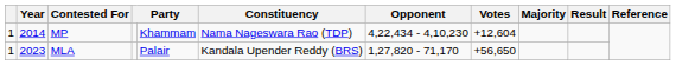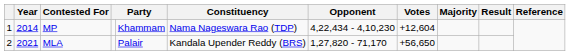 <table class="wikitable">
 <tr>
 <th></th>
 <th>Year</th>
 <th>Contested For</th>
 <th colspan="2">Party</th>
 <th>Constituency</th>
 <th>Opponent</th>
 <th>Votes</th>
 <th>Majority</th>
 <th>Result</th>
 <th>Reference</th>
 </tr>
 <tr>
 <td>1</td>
 <td><a href='#'>2014</a></td>
 <td><a href='#'>MP</a></td>
 <td></td>
 <td><a href='#'>Khammam</a></td>
 <td><a href='#'>Nama Nageswara Rao</a> (<a href='#'>TDP</a>)</td>
 <td>4,22,434 - 4,10,230</td>
 <td>+12,604</td>
 <td></td>
 <td><br></td>
 </tr>
 <tr>
-<td>1</td>
-<td><a href='#'>2023</a></td>
+<td>2</td>
+<td><a href='#'>2021</a></td>
 <td rowspan = "1"><a href='#'>MLA</a></td>
 <td></td>
 <td><a href='#'>Palair</a></td>
 <td>Kandala Upender Reddy (<a href='#'>BRS</a>)</td>
 <td>1,27,820 - 71,170</td>
 <td>+56,650</td>
 <td></td>
 <td></td>
 </tr>
 </table>
